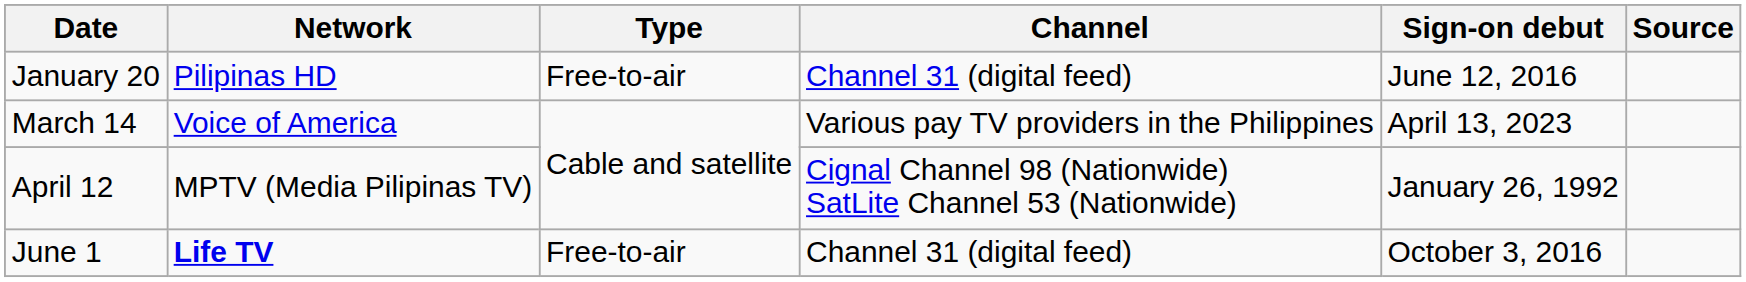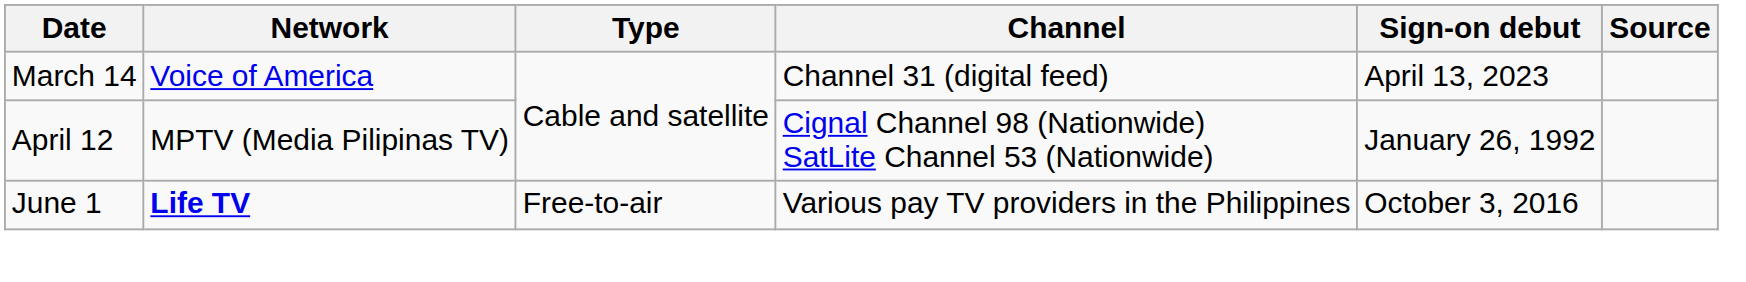 <table class="wikitable">
 <tr>
 <th>Date</th>
 <th>Network</th>
 <th>Type</th>
 <th>Channel</th>
 <th>Sign-on debut</th>
 <th>Source</th>
 </tr>
 <tr>
-<td>January 20</td>
-<td><a href='#'>Pilipinas HD</a></td>
-<td>Free-to-air</td>
-<td><a href='#'>Channel 31</a> (digital feed)</td>
-<td>June 12, 2016</td>
-<td></td>
-</tr>
-<tr>
 <td>March 14</td>
 <td><a href='#'>Voice of America</a></td>
 <td rowspan="2">Cable and satellite</td>
-<td>Various pay TV providers in the Philippines</td>
+<td>Channel 31 (digital feed)</td>
 <td>April 13, 2023</td>
 <td></td>
 </tr>
 <tr>
 <td>April 12</td>
 <td>MPTV (Media Pilipinas TV)</td>
 <td><a href='#'>Cignal</a> Channel 98 (Nationwide)<br><a href='#'>SatLite</a> Channel 53 (Nationwide)</td>
 <td>January 26, 1992</td>
 <td></td>
 </tr>
 <tr>
 <td>June 1</td>
 <td><strong><a href='#'>Life TV</a></strong></td>
 <td>Free-to-air</td>
-<td>Channel 31 (digital feed)</td>
+<td>Various pay TV providers in the Philippines</td>
 <td>October 3, 2016</td>
 <td></td>
 </tr>
 </table>
